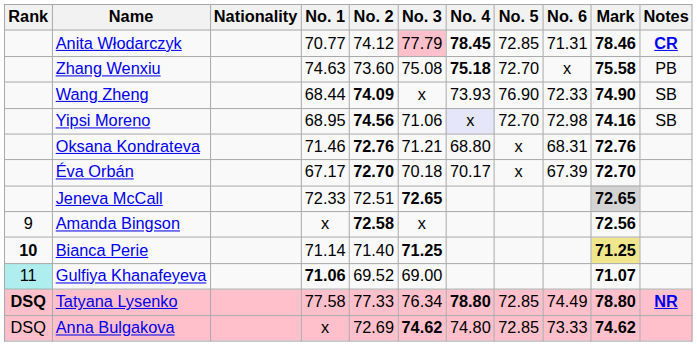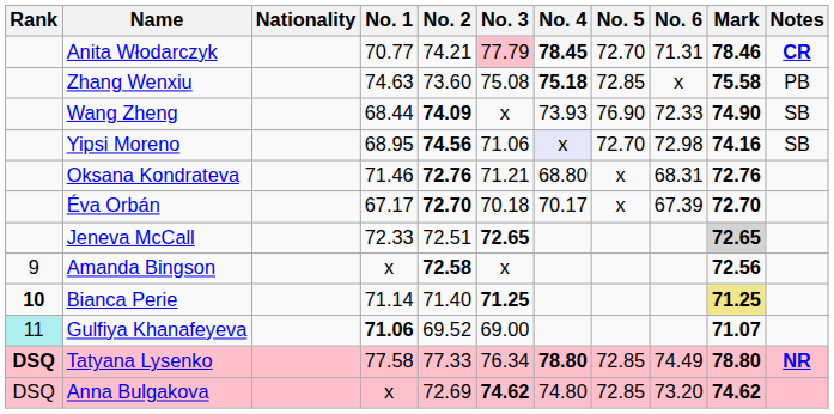 <table class="wikitable sortable" style="text-align:center">
 <tr>
 <th>Rank</th>
 <th>Name</th>
 <th>Nationality</th>
 <th>No. 1</th>
 <th>No. 2</th>
 <th>No. 3</th>
 <th>No. 4</th>
 <th>No. 5</th>
 <th>No. 6</th>
 <th>Mark</th>
 <th>Notes</th>
 </tr>
 <tr>
 <td></td>
 <td align=left><a href='#'>Anita Włodarczyk</a></td>
 <td align=left></td>
 <td>70.77</td>
-<td>74.12</td>
+<td>74.21</td>
 <td style="background: pink;">77.79</td>
 <td><strong>78.45</strong></td>
-<td>72.85</td>
+<td>72.70</td>
 <td>71.31</td>
 <td><strong>78.46</strong></td>
 <td><strong><a href='#'>CR</a></strong></td>
 </tr>
 <tr>
 <td></td>
 <td align=left><a href='#'>Zhang Wenxiu</a></td>
 <td align=left></td>
 <td>74.63</td>
 <td>73.60</td>
 <td>75.08</td>
 <td><strong>75.18</strong></td>
-<td>72.70</td>
+<td>72.85</td>
 <td>x</td>
 <td><strong>75.58</strong></td>
 <td>PB</td>
 </tr>
 <tr>
 <td></td>
 <td align=left><a href='#'>Wang Zheng</a></td>
 <td align=left></td>
 <td>68.44</td>
 <td><strong>74.09</strong></td>
 <td>x</td>
 <td>73.93</td>
 <td>76.90</td>
 <td>72.33</td>
 <td><strong>74.90</strong></td>
 <td>SB</td>
 </tr>
 <tr>
 <td></td>
 <td align=left><a href='#'>Yipsi Moreno</a></td>
 <td align=left></td>
 <td>68.95</td>
 <td><strong>74.56</strong></td>
 <td>71.06</td>
 <td style="background: lavender;">x</td>
 <td>72.70</td>
 <td>72.98</td>
 <td><strong>74.16</strong></td>
 <td>SB</td>
 </tr>
 <tr>
 <td></td>
 <td align=left><a href='#'>Oksana Kondrateva</a></td>
 <td align=left></td>
 <td>71.46</td>
 <td><strong>72.76</strong></td>
 <td>71.21</td>
 <td>68.80</td>
 <td>x</td>
 <td>68.31</td>
 <td><strong>72.76</strong></td>
 <td></td>
 </tr>
 <tr>
 <td></td>
 <td align=left><a href='#'>Éva Orbán</a></td>
 <td align=left></td>
 <td>67.17</td>
 <td><strong>72.70</strong></td>
 <td>70.18</td>
 <td>70.17</td>
 <td>x</td>
 <td>67.39</td>
 <td><strong>72.70</strong></td>
 <td></td>
 </tr>
 <tr>
 <td></td>
 <td align=left><a href='#'>Jeneva McCall</a></td>
 <td align=left></td>
 <td>72.33</td>
 <td>72.51</td>
 <td><strong>72.65</strong></td>
 <td></td>
 <td></td>
 <td></td>
 <td style="background: lightgrey;"><strong>72.65</strong></td>
 <td></td>
 </tr>
 <tr>
 <td>9</td>
 <td align=left><a href='#'>Amanda Bingson</a></td>
 <td align=left></td>
 <td>x</td>
 <td><strong>72.58</strong></td>
 <td>x</td>
 <td></td>
 <td></td>
 <td></td>
 <td><strong>72.56</strong></td>
 <td></td>
 </tr>
 <tr>
 <td><strong>10</strong></td>
 <td align=left><a href='#'>Bianca Perie</a></td>
 <td align=left></td>
 <td>71.14</td>
 <td>71.40</td>
 <td><strong>71.25</strong></td>
 <td></td>
 <td></td>
 <td></td>
 <td style="background: khaki;"><strong>71.25</strong></td>
 <td></td>
 </tr>
 <tr>
 <td style="background: paleturquoise;">11</td>
 <td align=left><a href='#'>Gulfiya Khanafeyeva</a></td>
 <td align=left></td>
 <td><strong>71.06</strong></td>
 <td>69.52</td>
 <td>69.00</td>
 <td></td>
 <td></td>
 <td></td>
 <td><strong>71.07</strong></td>
 <td></td>
 </tr>
 <tr bgcolor=pink>
 <td><strong>DSQ</strong></td>
 <td align=left><a href='#'>Tatyana Lysenko</a></td>
 <td align=left></td>
 <td>77.58</td>
 <td>77.33</td>
 <td>76.34</td>
 <td><strong>78.80</strong></td>
 <td>72.85</td>
 <td>74.49</td>
 <td><strong>78.80</strong></td>
 <td><strong><a href='#'>NR</a></strong></td>
 </tr>
 <tr bgcolor=pink>
 <td>DSQ</td>
 <td align=left><a href='#'>Anna Bulgakova</a></td>
 <td align=left></td>
 <td>x</td>
 <td>72.69</td>
 <td><strong>74.62</strong></td>
 <td>74.80</td>
 <td>72.85</td>
-<td>73.33</td>
+<td>73.20</td>
 <td><strong>74.62</strong></td>
 <td></td>
 </tr>
 </table>
